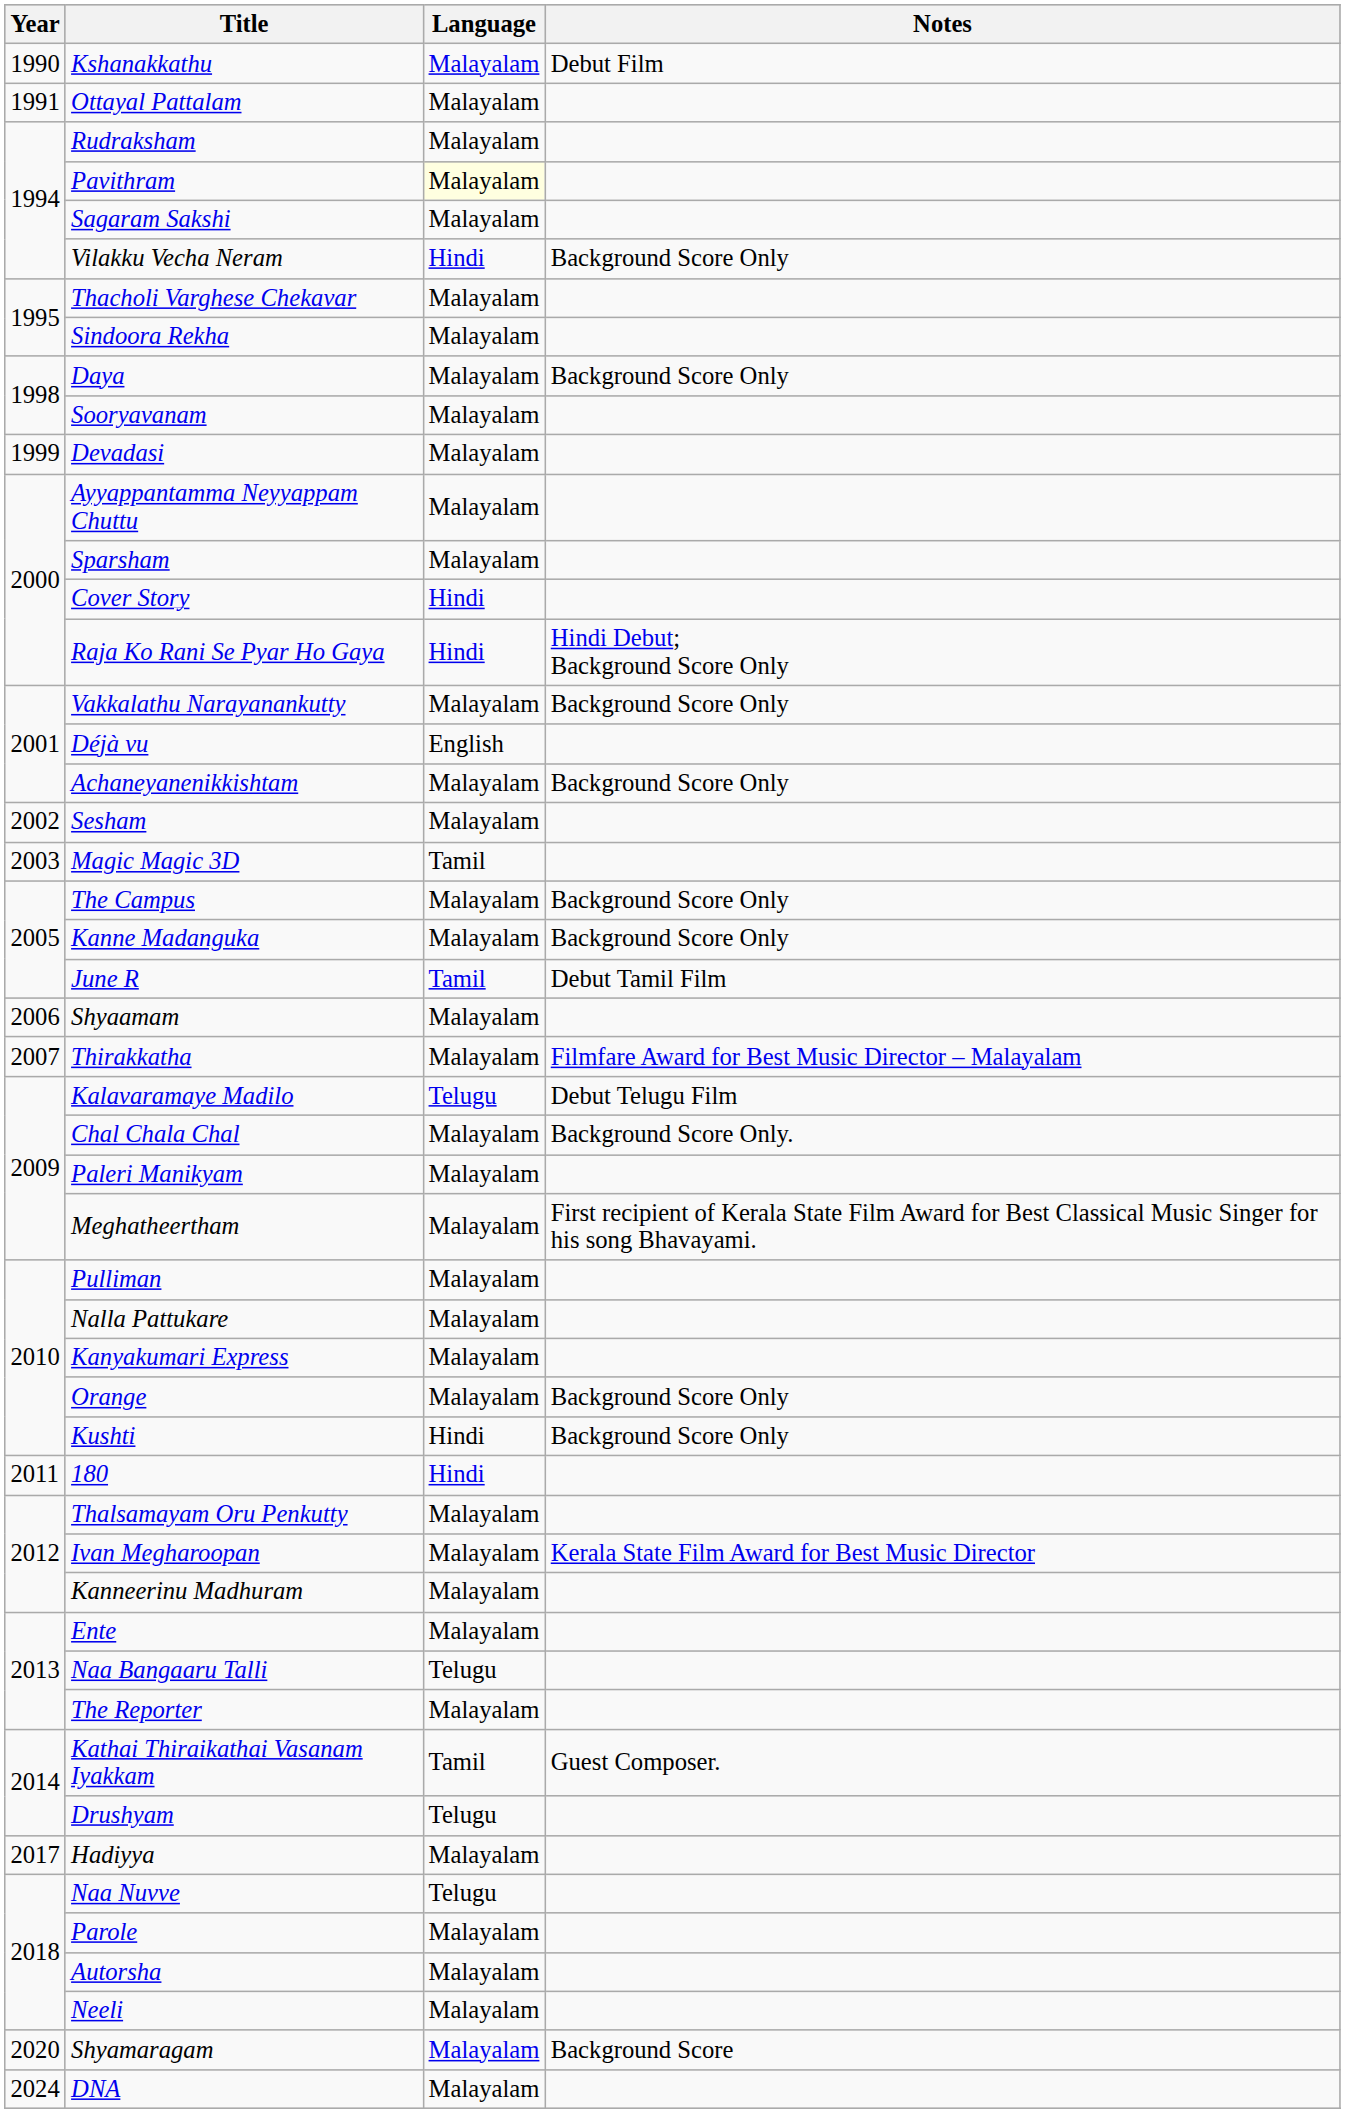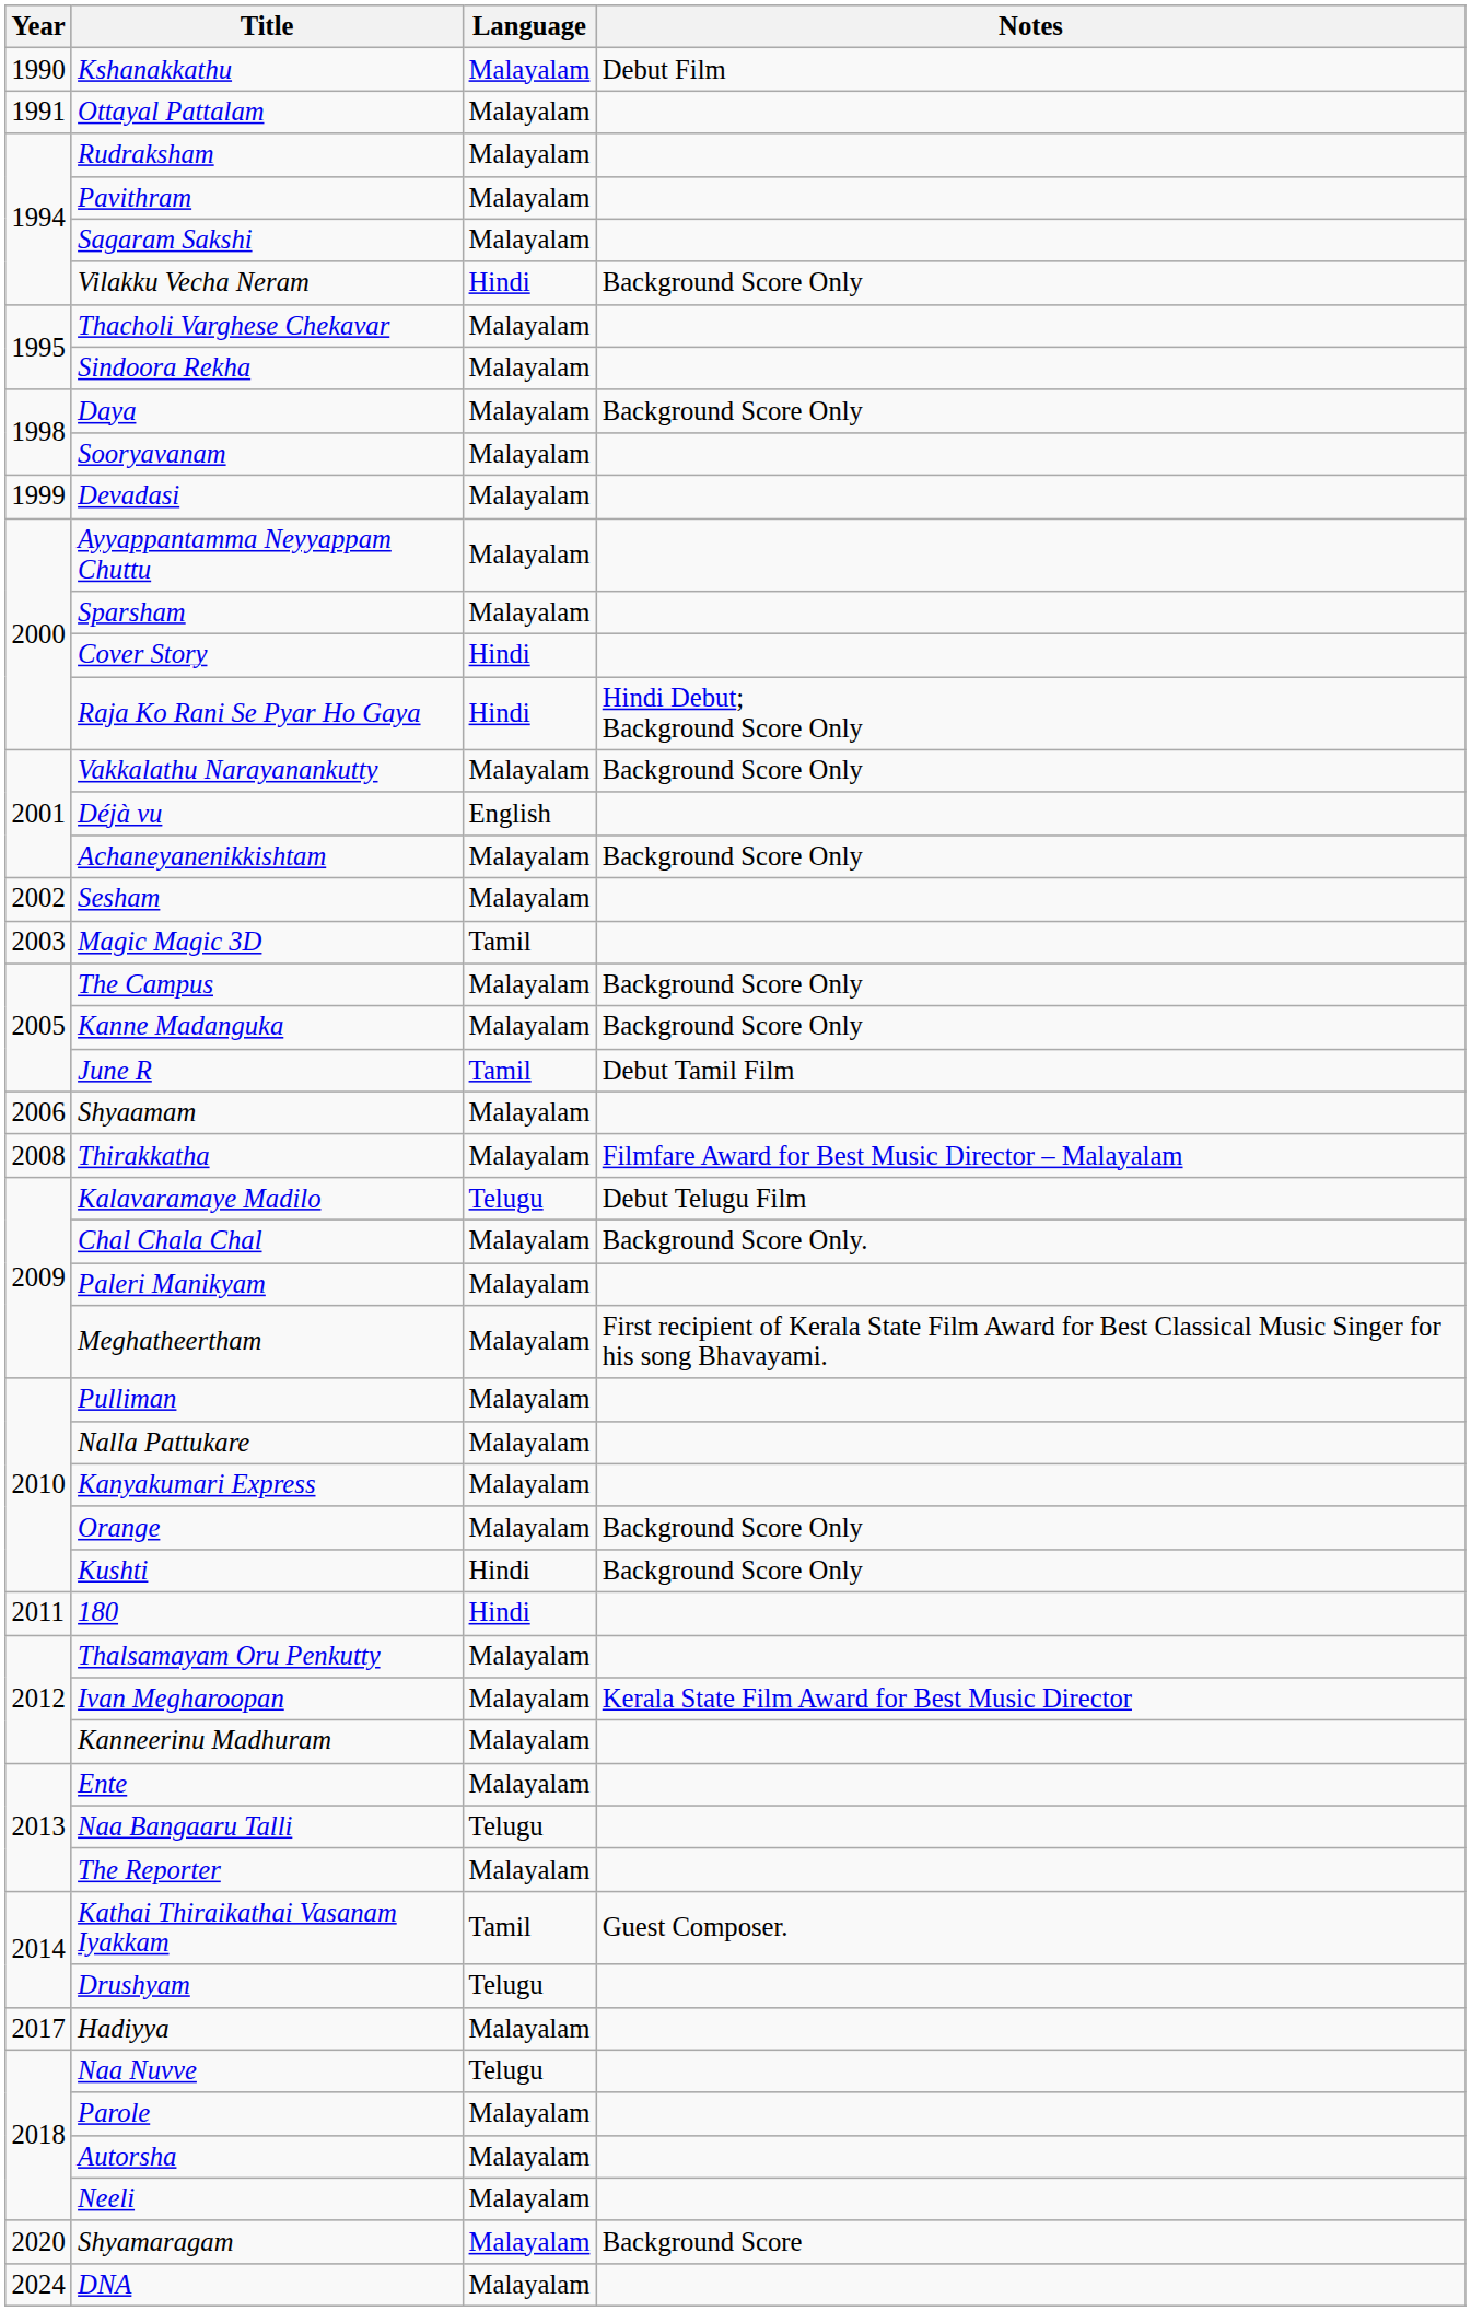 <table class="wikitable sortable">
 <tr style="background:#CCC; text-align:center;">
 <th>Year</th>
 <th>Title</th>
 <th>Language</th>
 <th class="unsortable">Notes</th>
 </tr>
 <tr>
 <td>1990</td>
 <td><em><a href='#'>Kshanakkathu</a></em></td>
 <td><a href='#'>Malayalam</a></td>
 <td>Debut Film</td>
 </tr>
 <tr>
 <td>1991</td>
 <td><em><a href='#'>Ottayal Pattalam</a></em></td>
 <td>Malayalam</td>
 <td></td>
 </tr>
 <tr>
 <td rowspan="4">1994</td>
 <td><em><a href='#'>Rudraksham</a></em></td>
 <td>Malayalam</td>
 <td></td>
 </tr>
 <tr>
 <td><em><a href='#'>Pavithram</a></em></td>
-<td style="background: lightyellow;">Malayalam</td>
+<td>Malayalam</td>
 <td></td>
 </tr>
 <tr>
 <td><em><a href='#'>Sagaram Sakshi</a></em></td>
 <td>Malayalam</td>
 <td></td>
 </tr>
 <tr>
 <td><em>Vilakku Vecha Neram</em></td>
 <td><a href='#'>Hindi</a></td>
 <td>Background Score Only</td>
 </tr>
 <tr>
 <td rowspan="2">1995</td>
 <td><em><a href='#'>Thacholi Varghese Chekavar</a></em></td>
 <td>Malayalam</td>
 <td></td>
 </tr>
 <tr>
 <td><em><a href='#'>Sindoora Rekha</a></em></td>
 <td>Malayalam</td>
 <td></td>
 </tr>
 <tr>
 <td rowspan="2">1998</td>
 <td><em><a href='#'>Daya</a></em></td>
 <td>Malayalam</td>
 <td>Background Score Only</td>
 </tr>
 <tr>
 <td><em><a href='#'>Sooryavanam</a></em></td>
 <td>Malayalam</td>
 <td></td>
 </tr>
 <tr>
 <td>1999</td>
 <td><em><a href='#'>Devadasi</a></em></td>
 <td>Malayalam</td>
 <td></td>
 </tr>
 <tr>
 <td rowspan="4">2000</td>
 <td><em><a href='#'>Ayyappantamma Neyyappam Chuttu</a></em></td>
 <td>Malayalam</td>
 <td></td>
 </tr>
 <tr>
 <td><em><a href='#'>Sparsham</a></em></td>
 <td>Malayalam</td>
 <td></td>
 </tr>
 <tr>
 <td><em><a href='#'>Cover Story</a></em></td>
 <td><a href='#'>Hindi</a></td>
 <td></td>
 </tr>
 <tr>
 <td><em><a href='#'>Raja Ko Rani Se Pyar Ho Gaya</a></em></td>
 <td><a href='#'>Hindi</a></td>
 <td><a href='#'>Hindi Debut</a>;<br>Background Score Only</td>
 </tr>
 <tr>
 <td rowspan="3">2001</td>
 <td><em><a href='#'>Vakkalathu Narayanankutty</a></em></td>
 <td>Malayalam</td>
 <td>Background Score Only</td>
 </tr>
 <tr>
 <td><em><a href='#'>Déjà vu</a></em></td>
 <td>English</td>
 <td></td>
 </tr>
 <tr>
 <td><em><a href='#'>Achaneyanenikkishtam</a></em></td>
 <td>Malayalam</td>
 <td>Background Score Only</td>
 </tr>
 <tr>
 <td>2002</td>
 <td><em><a href='#'>Sesham</a></em></td>
 <td>Malayalam</td>
 <td></td>
 </tr>
 <tr>
 <td>2003</td>
 <td><em><a href='#'>Magic Magic 3D</a></em></td>
 <td>Tamil</td>
 <td></td>
 </tr>
 <tr>
 <td rowspan="3">2005</td>
 <td><em><a href='#'>The Campus</a></em></td>
 <td>Malayalam</td>
 <td>Background Score Only</td>
 </tr>
 <tr>
 <td><em><a href='#'>Kanne Madanguka</a></em></td>
 <td>Malayalam</td>
 <td>Background Score Only</td>
 </tr>
 <tr>
 <td><em><a href='#'>June R</a></em></td>
 <td><a href='#'>Tamil</a></td>
 <td>Debut Tamil Film</td>
 </tr>
 <tr>
 <td>2006</td>
 <td><em>Shyaamam</em></td>
 <td>Malayalam</td>
 <td></td>
 </tr>
 <tr>
-<td>2007</td>
+<td>2008</td>
 <td><em><a href='#'>Thirakkatha</a></em></td>
 <td>Malayalam</td>
 <td><a href='#'>Filmfare Award for Best Music Director – Malayalam</a></td>
 </tr>
 <tr>
 <td rowspan="4">2009</td>
 <td><em><a href='#'>Kalavaramaye Madilo</a></em></td>
 <td><a href='#'>Telugu</a></td>
 <td>Debut Telugu Film</td>
 </tr>
 <tr>
 <td><em><a href='#'>Chal Chala Chal</a></em></td>
 <td>Malayalam</td>
 <td>Background Score Only.</td>
 </tr>
 <tr>
 <td><em><a href='#'>Paleri Manikyam</a></em></td>
 <td>Malayalam</td>
 <td></td>
 </tr>
 <tr>
 <td><em>Meghatheertham</em></td>
 <td>Malayalam</td>
 <td>First recipient of Kerala State Film Award for Best Classical Music Singer for his song Bhavayami.</td>
 </tr>
 <tr>
 <td rowspan="5">2010</td>
 <td><em><a href='#'>Pulliman</a></em></td>
 <td>Malayalam</td>
 <td></td>
 </tr>
 <tr>
 <td><em>Nalla Pattukare</em></td>
 <td>Malayalam</td>
 <td></td>
 </tr>
 <tr>
 <td><em><a href='#'>Kanyakumari Express</a></em></td>
 <td>Malayalam</td>
 <td></td>
 </tr>
 <tr>
 <td><em><a href='#'>Orange</a></em></td>
 <td>Malayalam</td>
 <td>Background Score Only</td>
 </tr>
 <tr>
 <td><em><a href='#'>Kushti</a></em></td>
 <td>Hindi</td>
 <td>Background Score Only</td>
 </tr>
 <tr>
 <td rowspan="1">2011</td>
 <td><em><a href='#'>180</a></em></td>
 <td><a href='#'>Hindi</a></td>
 <td></td>
 </tr>
 <tr>
 <td rowspan="3">2012</td>
 <td><em><a href='#'>Thalsamayam Oru Penkutty</a></em></td>
 <td>Malayalam</td>
 <td></td>
 </tr>
 <tr>
 <td><em><a href='#'>Ivan Megharoopan</a></em></td>
 <td>Malayalam</td>
 <td><a href='#'>Kerala State Film Award for Best Music Director</a></td>
 </tr>
 <tr>
 <td><em>Kanneerinu Madhuram</em></td>
 <td>Malayalam</td>
 <td></td>
 </tr>
 <tr>
 <td rowspan="3">2013</td>
 <td><em><a href='#'>Ente</a></em></td>
 <td>Malayalam</td>
 <td></td>
 </tr>
 <tr>
 <td><em><a href='#'>Naa Bangaaru Talli</a></em></td>
 <td>Telugu</td>
 <td></td>
 </tr>
 <tr>
 <td><em><a href='#'>The Reporter</a></em></td>
 <td>Malayalam</td>
 <td></td>
 </tr>
 <tr>
 <td rowspan="2">2014</td>
 <td><em><a href='#'>Kathai Thiraikathai Vasanam Iyakkam</a></em></td>
 <td>Tamil</td>
 <td>Guest Composer.</td>
 </tr>
 <tr>
 <td><em><a href='#'>Drushyam</a></em></td>
 <td>Telugu</td>
 <td></td>
 </tr>
 <tr>
 <td rowspan="1">2017</td>
 <td><em>Hadiyya</em></td>
 <td>Malayalam</td>
 <td></td>
 </tr>
 <tr>
 <td rowspan="4">2018</td>
 <td><em><a href='#'>Naa Nuvve</a></em></td>
 <td>Telugu</td>
 <td></td>
 </tr>
 <tr>
 <td><em><a href='#'>Parole</a></em></td>
 <td>Malayalam</td>
 <td></td>
 </tr>
 <tr>
 <td><em><a href='#'>Autorsha</a></em></td>
 <td>Malayalam</td>
 <td></td>
 </tr>
 <tr>
 <td><em><a href='#'>Neeli</a></em></td>
 <td>Malayalam</td>
 <td></td>
 </tr>
 <tr>
 <td>2020</td>
 <td><em>Shyamaragam</em></td>
 <td><a href='#'>Malayalam</a></td>
 <td>Background Score</td>
 </tr>
 <tr>
 <td>2024</td>
 <td><em><a href='#'>DNA</a></em></td>
 <td>Malayalam</td>
 <td></td>
 </tr>
 <tr>
 </tr>
 </table>
